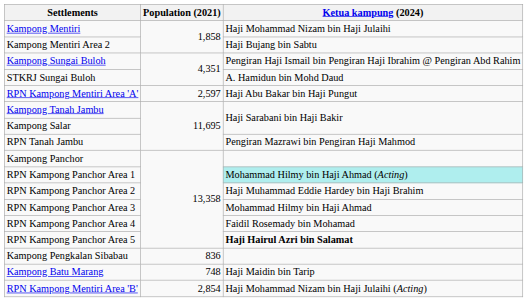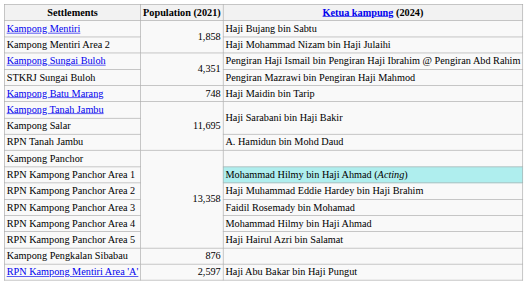 <table class="wikitable">
 <tr>
 <th>Settlements</th>
 <th>Population (2021)</th>
 <th><a href='#'>Ketua kampung</a> (2024)</th>
 </tr>
 <tr>
 <td><a href='#'>Kampong Mentiri</a></td>
 <td rowspan="2" align="right">1,858</td>
-<td>Haji Mohammad Nizam bin Haji Julaihi</td>
+<td>Haji Bujang bin Sabtu</td>
 </tr>
 <tr>
 <td>Kampong Mentiri Area 2</td>
-<td>Haji Bujang bin Sabtu</td>
+<td>Haji Mohammad Nizam bin Haji Julaihi</td>
 </tr>
 <tr>
 <td><a href='#'>Kampong Sungai Buloh</a></td>
 <td rowspan="2" align="right">4,351</td>
 <td>Pengiran Haji Ismail bin Pengiran Haji Ibrahim @ Pengiran Abd Rahim</td>
 </tr>
 <tr>
 <td>STKRJ Sungai Buloh</td>
-<td>A. Hamidun bin Mohd Daud</td>
+<td>Pengiran Mazrawi bin Pengiran Haji Mahmod</td>
 </tr>
 <tr>
-<td><a href='#'>RPN Kampong Mentiri Area 'A'</a></td>
-<td align="right">2,597</td>
-<td>Haji Abu Bakar bin Haji Pungut</td>
+<td><a href='#'>Kampong Batu Marang</a></td>
+<td align="right">748</td>
+<td>Haji Maidin bin Tarip</td>
 </tr>
 <tr>
 <td><a href='#'>Kampong Tanah Jambu</a></td>
 <td rowspan="3" align="right">11,695</td>
 <td rowspan="2">Haji Sarabani bin Haji Bakir</td>
 </tr>
 <tr>
 <td>Kampong Salar</td>
 </tr>
 <tr>
 <td>RPN Tanah Jambu</td>
-<td>Pengiran Mazrawi bin Pengiran Haji Mahmod</td>
+<td>A. Hamidun bin Mohd Daud</td>
 </tr>
 <tr>
 <td>Kampong Panchor</td>
 <td rowspan="6" align="right">13,358</td>
 <td></td>
 </tr>
 <tr>
 <td>RPN Kampong Panchor Area 1</td>
 <td style="background: paleturquoise;">Mohammad Hilmy bin Haji Ahmad (<em>Acting</em>)</td>
 </tr>
 <tr>
 <td>RPN Kampong Panchor Area 2</td>
 <td>Haji Muhammad Eddie Hardey bin Haji Brahim</td>
 </tr>
 <tr>
 <td>RPN Kampong Panchor Area 3</td>
+<td>Faidil Rosemady bin Mohamad</td>
+</tr>
+<tr>
+<td>RPN Kampong Panchor Area 4</td>
 <td>Mohammad Hilmy bin Haji Ahmad</td>
 </tr>
 <tr>
-<td>RPN Kampong Panchor Area 4</td>
-<td>Faidil Rosemady bin Mohamad</td>
-</tr>
-<tr>
 <td>RPN Kampong Panchor Area 5</td>
-<td><strong>Haji Hairul Azri bin Salamat</strong></td>
+<td>Haji Hairul Azri bin Salamat</td>
 </tr>
 <tr>
 <td>Kampong Pengkalan Sibabau</td>
-<td align="right">836</td>
+<td align="right">876</td>
 <td></td>
 </tr>
 <tr>
-<td><a href='#'>Kampong Batu Marang</a></td>
-<td align="right">748</td>
-<td>Haji Maidin bin Tarip</td>
-</tr>
-<tr>
-<td><a href='#'>RPN Kampong Mentiri Area 'B'</a></td>
-<td align="right">2,854</td>
-<td>Haji Mohammad Nizam bin Haji Julaihi (<em>Acting</em>)</td>
+<td><a href='#'>RPN Kampong Mentiri Area 'A'</a></td>
+<td align="right">2,597</td>
+<td>Haji Abu Bakar bin Haji Pungut</td>
 </tr>
 </table>
